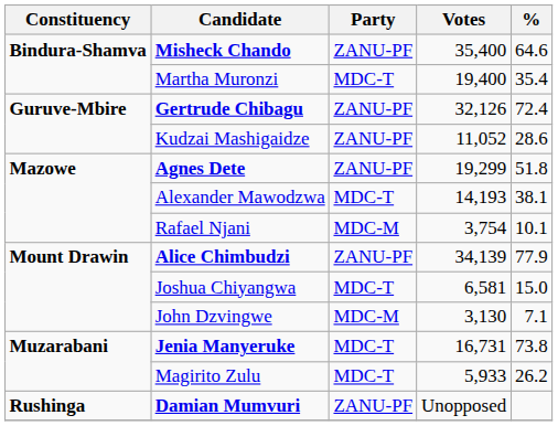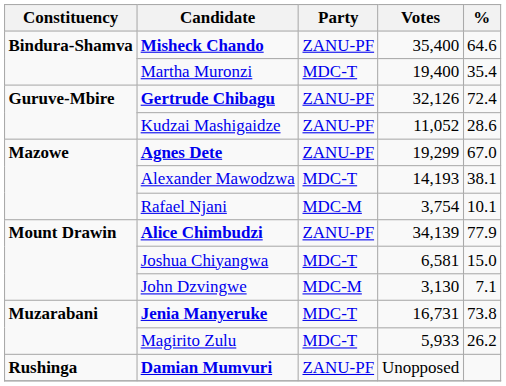 <table class="wikitable">
 <tr>
 <th>Constituency</th>
 <th>Candidate</th>
 <th>Party</th>
 <th>Votes</th>
 <th>%</th>
 </tr>
 <tr>
 <td valign="top" rowspan="2"><strong>Bindura-Shamva</strong></td>
 <td align="left"><strong><a href='#'>Misheck Chando</a></strong></td>
 <td align="left"><a href='#'>ZANU-PF</a></td>
 <td align="right">35,400</td>
 <td align="right">64.6</td>
 </tr>
 <tr>
 <td align="left"><a href='#'>Martha Muronzi</a></td>
 <td align="left"><a href='#'>MDC-T</a></td>
 <td align="right">19,400</td>
 <td align="right">35.4</td>
 </tr>
 <tr>
 <td valign="top" rowspan="2"><strong>Guruve-Mbire</strong></td>
 <td align="left"><a href='#'><strong>Gertrude Chibagu</strong></a></td>
 <td align="left"><a href='#'>ZANU-PF</a></td>
 <td align="right">32,126</td>
 <td align="right">72.4</td>
 </tr>
 <tr>
 <td align="left"><a href='#'>Kudzai Mashigaidze</a></td>
 <td align="left"><a href='#'>ZANU-PF</a></td>
 <td align="right">11,052</td>
 <td align="right">28.6</td>
 </tr>
 <tr>
 <td valign="top" rowspan="3"><strong>Mazowe</strong></td>
 <td align="left"><strong><a href='#'>Agnes Dete</a></strong></td>
 <td align="left"><a href='#'>ZANU-PF</a></td>
 <td align="right">19,299</td>
-<td align="right">51.8</td>
+<td align="right">67.0</td>
 </tr>
 <tr>
 <td align="left"><a href='#'>Alexander Mawodzwa</a></td>
 <td align="left"><a href='#'>MDC-T</a></td>
 <td align="right">14,193</td>
 <td align="right">38.1</td>
 </tr>
 <tr>
 <td align="left"><a href='#'>Rafael Njani</a></td>
 <td align="left"><a href='#'>MDC-M</a></td>
 <td align="right">3,754</td>
 <td align="right">10.1</td>
 </tr>
 <tr>
 <td valign="top" rowspan="3"><strong>Mount Drawin</strong></td>
 <td align="left"><strong><a href='#'>Alice Chimbudzi</a></strong></td>
 <td align="left"><a href='#'>ZANU-PF</a></td>
 <td align="right">34,139</td>
 <td align="right">77.9</td>
 </tr>
 <tr>
 <td align="left"><a href='#'>Joshua Chiyangwa</a></td>
 <td align="left"><a href='#'>MDC-T</a></td>
 <td align="right">6,581</td>
 <td align="right">15.0</td>
 </tr>
 <tr>
 <td align="left"><a href='#'>John Dzvingwe</a></td>
 <td align="left"><a href='#'>MDC-M</a></td>
 <td align="right">3,130</td>
 <td align="right">7.1</td>
 </tr>
 <tr>
 <td valign="top" rowspan="2"><strong>Muzarabani</strong></td>
 <td align="left"><strong><a href='#'>Jenia Manyeruke</a></strong></td>
 <td align="left"><a href='#'>MDC-T</a></td>
 <td align="right">16,731</td>
 <td align="right">73.8</td>
 </tr>
 <tr>
 <td align="left"><a href='#'>Magirito Zulu</a></td>
 <td align="left"><a href='#'>MDC-T</a></td>
 <td align="right">5,933</td>
 <td align="right">26.2</td>
 </tr>
 <tr>
 <td valign="top" rowspan="1"><strong>Rushinga</strong></td>
 <td align="left"><strong><a href='#'>Damian Mumvuri</a></strong></td>
 <td align="left"><a href='#'>ZANU-PF</a></td>
 <td align="right">Unopposed</td>
 <td align="right"></td>
 </tr>
 <tr>
 </tr>
 </table>
